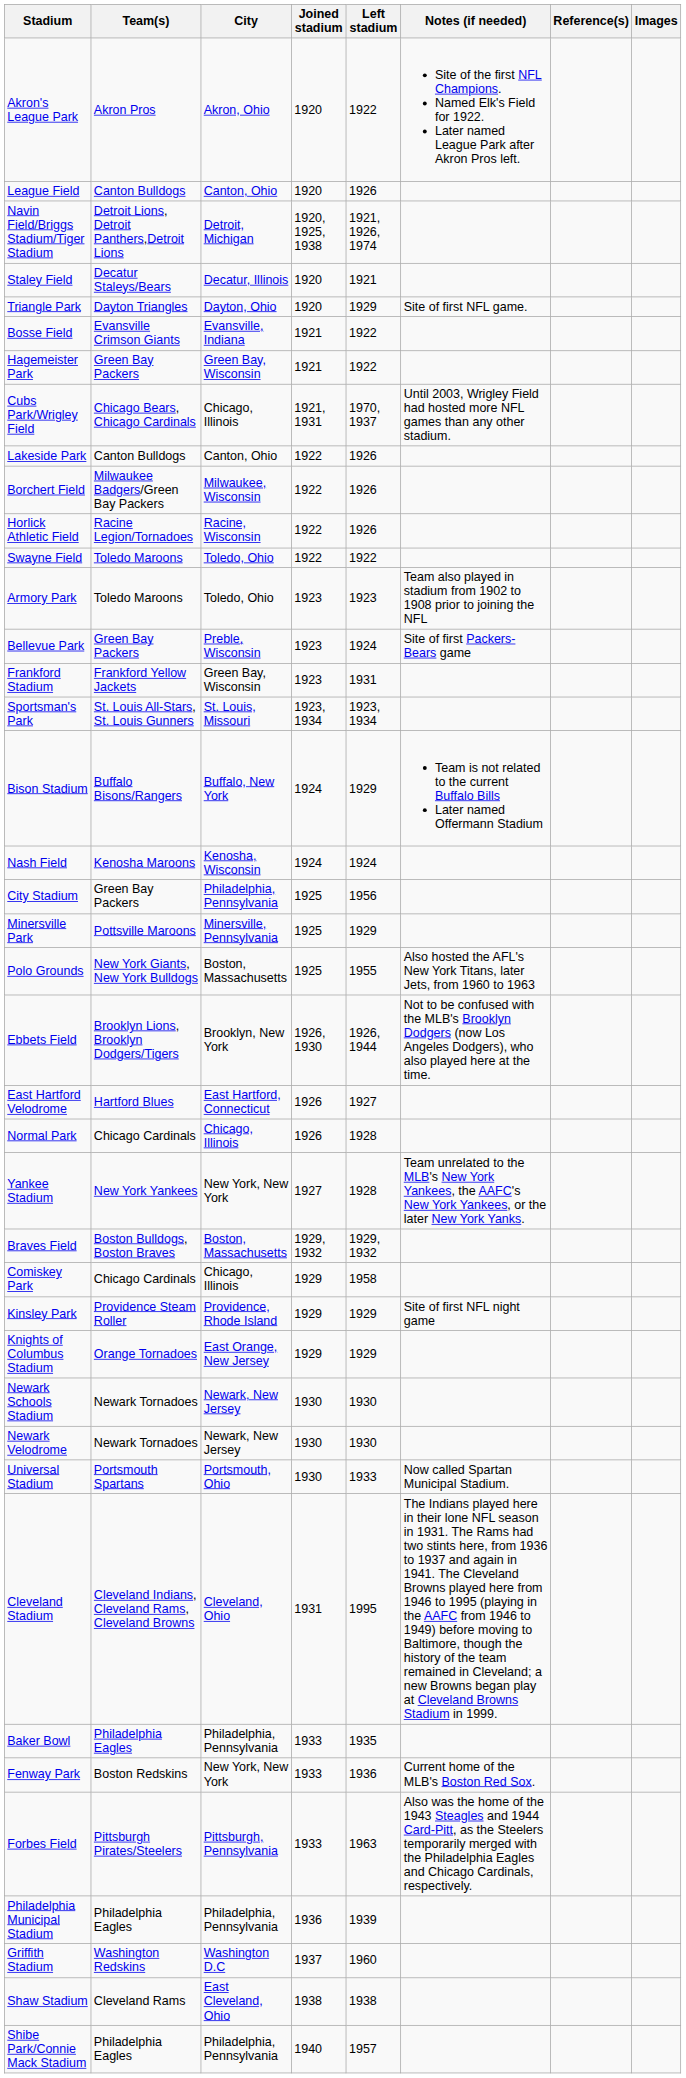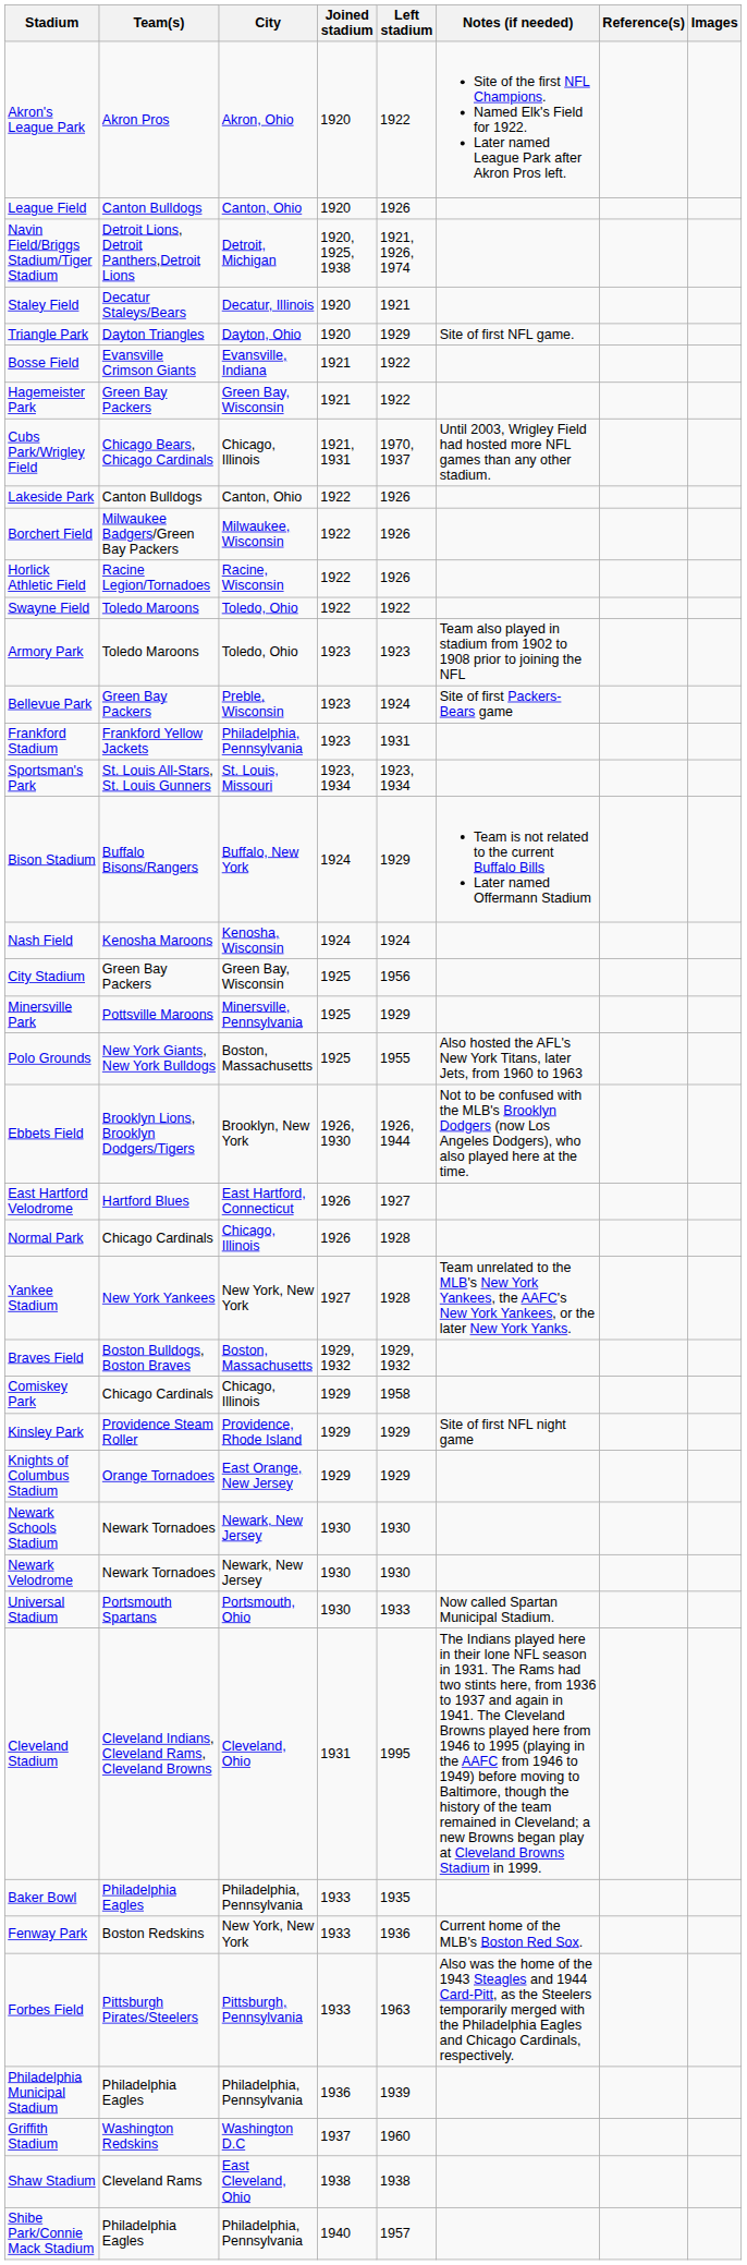 <table class="wikitable sortable">
 <tr>
 <th>Stadium</th>
 <th>Team(s)</th>
 <th>City</th>
 <th>Joined stadium</th>
 <th>Left stadium</th>
 <th>Notes (if needed)</th>
 <th>Reference(s)</th>
 <th>Images</th>
 </tr>
 <tr>
 <td><a href='#'>Akron's League Park</a></td>
 <td><a href='#'>Akron Pros</a></td>
 <td><a href='#'>Akron, Ohio</a></td>
 <td>1920</td>
 <td>1922</td>
 <td><br><ul><li>Site of the first <a href='#'>NFL Champions</a>.</li><li>Named Elk's Field for 1922.</li><li>Later named League Park after Akron Pros left.</li></ul></td>
 <td></td>
 <td></td>
 </tr>
 <tr>
 <td><a href='#'>League Field</a></td>
 <td><a href='#'>Canton Bulldogs</a></td>
 <td><a href='#'>Canton, Ohio</a></td>
 <td>1920</td>
 <td>1926</td>
 <td></td>
 <td></td>
 <td></td>
 </tr>
 <tr>
 <td><a href='#'>Navin Field/Briggs Stadium/Tiger Stadium</a></td>
 <td><a href='#'>Detroit Lions</a>, <a href='#'>Detroit Panthers</a>,<a href='#'>Detroit Lions</a></td>
 <td><a href='#'>Detroit, Michigan</a></td>
 <td>1920, 1925, 1938</td>
 <td>1921, 1926, 1974</td>
 <td></td>
 <td></td>
 <td></td>
 </tr>
 <tr>
 <td><a href='#'>Staley Field</a></td>
 <td><a href='#'>Decatur Staleys/Bears</a></td>
 <td><a href='#'>Decatur, Illinois</a></td>
 <td>1920</td>
 <td>1921</td>
 <td></td>
 <td></td>
 <td></td>
 </tr>
 <tr>
 <td><a href='#'>Triangle Park</a></td>
 <td><a href='#'>Dayton Triangles</a></td>
 <td><a href='#'>Dayton, Ohio</a></td>
 <td>1920</td>
 <td>1929</td>
 <td>Site of first NFL game.</td>
 <td></td>
 <td></td>
 </tr>
 <tr>
 <td><a href='#'>Bosse Field</a></td>
 <td><a href='#'>Evansville Crimson Giants</a></td>
 <td><a href='#'>Evansville, Indiana</a></td>
 <td>1921</td>
 <td>1922</td>
 <td></td>
 <td></td>
 <td></td>
 </tr>
 <tr>
 <td><a href='#'>Hagemeister Park</a></td>
 <td><a href='#'>Green Bay Packers</a></td>
 <td><a href='#'>Green Bay, Wisconsin</a></td>
 <td>1921</td>
 <td>1922</td>
 <td></td>
 <td></td>
 <td></td>
 </tr>
 <tr>
 <td><a href='#'>Cubs Park/Wrigley Field</a></td>
 <td><a href='#'>Chicago Bears</a>, <a href='#'>Chicago Cardinals</a></td>
 <td>Chicago, Illinois</td>
 <td>1921, 1931</td>
 <td>1970, 1937</td>
 <td>Until 2003, Wrigley Field had hosted more NFL games than any other stadium.</td>
 <td></td>
 <td></td>
 </tr>
 <tr>
 <td><a href='#'>Lakeside Park</a></td>
 <td>Canton Bulldogs</td>
 <td>Canton, Ohio</td>
 <td>1922</td>
 <td>1926</td>
 <td></td>
 <td></td>
 <td></td>
 </tr>
 <tr>
 <td><a href='#'>Borchert Field</a></td>
 <td><a href='#'>Milwaukee Badgers</a>/Green Bay Packers</td>
 <td><a href='#'>Milwaukee, Wisconsin</a></td>
 <td>1922</td>
 <td>1926</td>
 <td></td>
 <td></td>
 <td></td>
 </tr>
 <tr>
 <td><a href='#'>Horlick Athletic Field</a></td>
 <td><a href='#'>Racine Legion/Tornadoes</a></td>
 <td><a href='#'>Racine, Wisconsin</a></td>
 <td>1922</td>
 <td>1926</td>
 <td></td>
 <td></td>
 <td></td>
 </tr>
 <tr>
 <td><a href='#'>Swayne Field</a></td>
 <td><a href='#'>Toledo Maroons</a></td>
 <td><a href='#'>Toledo, Ohio</a></td>
 <td>1922</td>
 <td>1922</td>
 <td></td>
 <td></td>
 <td></td>
 </tr>
 <tr>
 <td><a href='#'>Armory Park</a></td>
 <td>Toledo Maroons</td>
 <td>Toledo, Ohio</td>
 <td>1923</td>
 <td>1923</td>
 <td>Team also played in stadium from 1902 to 1908 prior to joining the NFL</td>
 <td></td>
 <td></td>
 </tr>
 <tr>
 <td><a href='#'>Bellevue Park</a></td>
 <td><a href='#'>Green Bay Packers</a></td>
 <td><a href='#'>Preble, Wisconsin</a></td>
 <td>1923</td>
 <td>1924</td>
 <td>Site of first <a href='#'>Packers-Bears</a> game</td>
 <td></td>
 <td></td>
 </tr>
 <tr>
 <td><a href='#'>Frankford Stadium</a></td>
 <td><a href='#'>Frankford Yellow Jackets</a></td>
-<td>Green Bay, Wisconsin</td>
+<td><a href='#'>Philadelphia, Pennsylvania</a></td>
 <td>1923</td>
 <td>1931</td>
 <td></td>
 <td></td>
 <td></td>
 </tr>
 <tr>
 <td><a href='#'>Sportsman's Park</a></td>
 <td><a href='#'>St. Louis All-Stars</a>, <a href='#'>St. Louis Gunners</a></td>
 <td><a href='#'>St. Louis, Missouri</a></td>
 <td>1923, 1934</td>
 <td>1923, 1934</td>
 <td></td>
 <td></td>
 <td></td>
 </tr>
 <tr>
 <td><a href='#'>Bison Stadium</a></td>
 <td><a href='#'>Buffalo Bisons/Rangers</a></td>
 <td><a href='#'>Buffalo, New York</a></td>
 <td>1924</td>
 <td>1929</td>
 <td><br><ul><li>Team is not related to the current <a href='#'>Buffalo Bills</a></li><li>Later named Offermann Stadium</li></ul></td>
 <td></td>
 <td></td>
 </tr>
 <tr>
 <td><a href='#'>Nash Field</a></td>
 <td><a href='#'>Kenosha Maroons</a></td>
 <td><a href='#'>Kenosha, Wisconsin</a></td>
 <td>1924</td>
 <td>1924</td>
 <td></td>
 <td></td>
 <td></td>
 </tr>
 <tr>
 <td><a href='#'>City Stadium</a></td>
 <td>Green Bay Packers</td>
-<td><a href='#'>Philadelphia, Pennsylvania</a></td>
+<td>Green Bay, Wisconsin</td>
 <td>1925</td>
 <td>1956</td>
 <td></td>
 <td></td>
 <td></td>
 </tr>
 <tr>
 <td><a href='#'>Minersville Park</a></td>
 <td><a href='#'>Pottsville Maroons</a></td>
 <td><a href='#'>Minersville, Pennsylvania</a></td>
 <td>1925</td>
 <td>1929</td>
 <td></td>
 <td></td>
 <td></td>
 </tr>
 <tr>
 <td><a href='#'>Polo Grounds</a></td>
 <td><a href='#'>New York Giants</a>, <a href='#'>New York Bulldogs</a></td>
 <td>Boston, Massachusetts</td>
 <td>1925</td>
 <td>1955</td>
 <td>Also hosted the AFL's New York Titans, later Jets, from 1960 to 1963</td>
 <td></td>
 <td></td>
 </tr>
 <tr>
 <td><a href='#'>Ebbets Field</a></td>
 <td><a href='#'>Brooklyn Lions</a>, <a href='#'>Brooklyn Dodgers/Tigers</a></td>
 <td>Brooklyn, New York</td>
 <td>1926, 1930</td>
 <td>1926, 1944</td>
 <td>Not to be confused with the MLB's <a href='#'>Brooklyn Dodgers</a> (now Los Angeles Dodgers), who also played here at the time.</td>
 <td></td>
 <td></td>
 </tr>
 <tr>
 <td><a href='#'>East Hartford Velodrome</a></td>
 <td><a href='#'>Hartford Blues</a></td>
 <td><a href='#'>East Hartford, Connecticut</a></td>
 <td>1926</td>
 <td>1927</td>
 <td></td>
 <td></td>
 <td></td>
 </tr>
 <tr>
 <td><a href='#'>Normal Park</a></td>
 <td>Chicago Cardinals</td>
 <td><a href='#'>Chicago, Illinois</a></td>
 <td>1926</td>
 <td>1928</td>
 <td></td>
 <td></td>
 <td></td>
 </tr>
 <tr>
 <td><a href='#'>Yankee Stadium</a></td>
 <td><a href='#'>New York Yankees</a></td>
 <td>New York, New York</td>
 <td>1927</td>
 <td>1928</td>
 <td>Team unrelated to the <a href='#'>MLB</a>'s <a href='#'>New York Yankees</a>,  the <a href='#'>AAFC</a>'s <a href='#'>New York Yankees</a>, or the later <a href='#'>New York Yanks</a>.</td>
 <td></td>
 <td></td>
 </tr>
 <tr>
 <td><a href='#'>Braves Field</a></td>
 <td><a href='#'>Boston Bulldogs</a>, <a href='#'>Boston Braves</a></td>
 <td><a href='#'>Boston, Massachusetts</a></td>
 <td>1929, 1932</td>
 <td>1929, 1932</td>
 <td></td>
 <td></td>
 <td></td>
 </tr>
 <tr>
 <td><a href='#'>Comiskey Park</a></td>
 <td>Chicago Cardinals</td>
 <td>Chicago, Illinois</td>
 <td>1929</td>
 <td>1958</td>
 <td></td>
 <td></td>
 <td></td>
 </tr>
 <tr>
 <td><a href='#'>Kinsley Park</a></td>
 <td><a href='#'>Providence Steam Roller</a></td>
 <td><a href='#'>Providence, Rhode Island</a></td>
 <td>1929</td>
 <td>1929</td>
 <td>Site of first NFL night game</td>
 <td></td>
 <td></td>
 </tr>
 <tr>
 <td><a href='#'>Knights of Columbus Stadium</a></td>
 <td><a href='#'>Orange Tornadoes</a></td>
 <td><a href='#'>East Orange, New Jersey</a></td>
 <td>1929</td>
 <td>1929</td>
 <td></td>
 <td></td>
 <td></td>
 </tr>
 <tr>
 <td><a href='#'>Newark Schools Stadium</a></td>
 <td>Newark Tornadoes</td>
 <td><a href='#'>Newark, New Jersey</a></td>
 <td>1930</td>
 <td>1930</td>
 <td></td>
 <td></td>
 <td></td>
 </tr>
 <tr>
 <td><a href='#'>Newark Velodrome</a></td>
 <td>Newark Tornadoes</td>
 <td>Newark, New Jersey</td>
 <td>1930</td>
 <td>1930</td>
 <td></td>
 <td></td>
 <td></td>
 </tr>
 <tr>
 <td><a href='#'>Universal Stadium</a></td>
 <td><a href='#'>Portsmouth Spartans</a></td>
 <td><a href='#'>Portsmouth, Ohio</a></td>
 <td>1930</td>
 <td>1933</td>
 <td>Now called Spartan Municipal Stadium.</td>
 <td></td>
 <td></td>
 </tr>
 <tr>
 <td><a href='#'>Cleveland Stadium</a></td>
 <td><a href='#'>Cleveland Indians</a>, <a href='#'>Cleveland Rams</a>, <a href='#'>Cleveland Browns</a></td>
 <td><a href='#'>Cleveland, Ohio</a></td>
 <td>1931</td>
 <td>1995</td>
 <td>The Indians played here in their lone NFL season in 1931. The Rams had two stints here, from 1936 to 1937 and again in 1941. The Cleveland Browns played here from 1946 to 1995 (playing in the <a href='#'>AAFC</a> from 1946 to 1949) before moving to Baltimore, though the history of the team remained in Cleveland; a new Browns began play at <a href='#'>Cleveland Browns Stadium</a> in 1999.</td>
 <td></td>
 <td></td>
 </tr>
 <tr>
 <td><a href='#'>Baker Bowl</a></td>
 <td><a href='#'>Philadelphia Eagles</a></td>
 <td>Philadelphia, Pennsylvania</td>
 <td>1933</td>
 <td>1935</td>
 <td></td>
 <td></td>
 <td></td>
 </tr>
 <tr>
 <td><a href='#'>Fenway Park</a></td>
 <td>Boston Redskins</td>
 <td>New York, New York</td>
 <td>1933</td>
 <td>1936</td>
 <td>Current home of the MLB's <a href='#'>Boston Red Sox</a>.</td>
 <td></td>
 <td></td>
 </tr>
 <tr>
 <td><a href='#'>Forbes Field</a></td>
 <td><a href='#'>Pittsburgh Pirates/Steelers</a></td>
 <td><a href='#'>Pittsburgh, Pennsylvania</a></td>
 <td>1933</td>
 <td>1963</td>
 <td>Also was the home of the 1943 <a href='#'>Steagles</a> and 1944 <a href='#'>Card-Pitt</a>, as the Steelers temporarily merged with the Philadelphia Eagles and Chicago Cardinals, respectively.</td>
 <td></td>
 <td></td>
 </tr>
 <tr>
 <td><a href='#'>Philadelphia Municipal Stadium</a></td>
 <td>Philadelphia Eagles</td>
 <td>Philadelphia, Pennsylvania</td>
 <td>1936</td>
 <td>1939</td>
 <td></td>
 <td></td>
 <td></td>
 </tr>
 <tr>
 <td><a href='#'>Griffith Stadium</a></td>
 <td><a href='#'>Washington Redskins</a></td>
 <td><a href='#'>Washington D.C</a></td>
 <td>1937</td>
 <td>1960</td>
 <td></td>
 <td></td>
 <td></td>
 </tr>
 <tr>
 <td><a href='#'>Shaw Stadium</a></td>
 <td>Cleveland Rams</td>
 <td><a href='#'>East Cleveland, Ohio</a></td>
 <td>1938</td>
 <td>1938</td>
 <td></td>
 <td></td>
 <td></td>
 </tr>
 <tr>
 <td><a href='#'>Shibe Park/Connie Mack Stadium</a></td>
 <td>Philadelphia Eagles</td>
 <td>Philadelphia, Pennsylvania</td>
 <td>1940</td>
 <td>1957</td>
 <td></td>
 <td></td>
 <td></td>
 </tr>
 </table>
